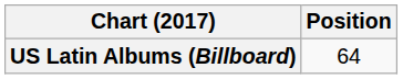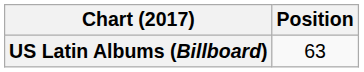 <table class="wikitable plainrowheaders " style="text-align:center;">
 <tr>
 <th scope="col" class="unsortable">Chart (2017)</th>
 <th scope="col">Position</th>
 </tr>
 <tr>
 <th scope="row">US Latin Albums (<em>Billboard</em>)</th>
-<td>64</td>
+<td>63</td>
 </tr>
 </table>
